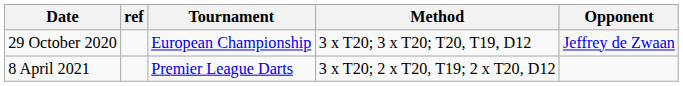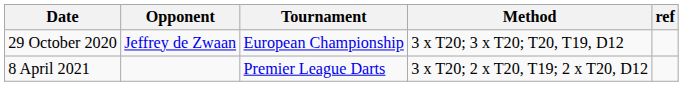 <table class="wikitable">
 <tr>
 <th>Date</th>
-<th>ref</th>
+<th>Opponent</th>
 <th>Tournament</th>
 <th>Method</th>
-<th>Opponent</th>
+<th>ref</th>
 </tr>
 <tr>
 <td>29 October 2020</td>
-<td></td>
+<td> <a href='#'>Jeffrey de Zwaan</a></td>
 <td><a href='#'>European Championship</a></td>
 <td>3 x T20; 3 x T20; T20, T19, D12</td>
-<td> <a href='#'>Jeffrey de Zwaan</a></td>
+<td></td>
 </tr>
 <tr>
 <td>8 April 2021</td>
 <td></td>
 <td><a href='#'>Premier League Darts</a></td>
 <td>3 x T20; 2 x T20, T19; 2 x T20, D12</td>
 <td></td>
 </tr>
 </table>
